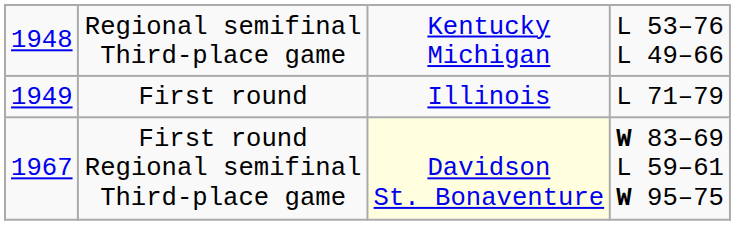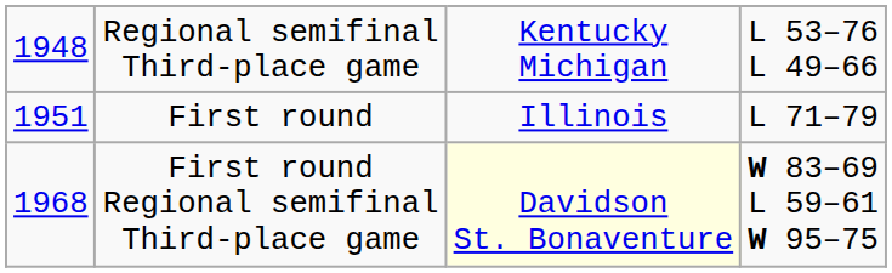 <table class="wikitable" style="text-align:center">
 <tr>
 <td><a href='#'>1948</a></td>
 <td>Regional semifinal<br>Third-place game</td>
 <td><a href='#'>Kentucky</a><br><a href='#'>Michigan</a></td>
 <td>L 53–76<br>L 49–66</td>
 </tr>
 <tr>
-<td><a href='#'>1949</a></td>
+<td><a href='#'>1951</a></td>
 <td>First round</td>
 <td><a href='#'>Illinois</a></td>
 <td>L 71–79</td>
 </tr>
 <tr>
-<td><a href='#'>1967</a></td>
+<td><a href='#'>1968</a></td>
 <td>First round<br>Regional semifinal<br>Third-place game</td>
 <td style="background: lightyellow;"><br><a href='#'>Davidson</a><br><a href='#'>St. Bonaventure</a></td>
 <td><strong>W</strong> 83–69<br> L 59–61<br><strong>W</strong> 95–75</td>
 </tr>
 </table>
